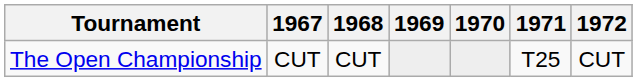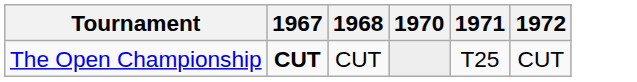 <table class="wikitable" style="font-size:95%;text-align:center;">
 <tr>
 <th>Tournament</th>
 <th>1967</th>
 <th>1968</th>
-<th>1969</th>
 <th>1970</th>
 <th>1971</th>
 <th>1972</th>
 </tr>
 <tr>
 <td align="left"><a href='#'>The Open Championship</a></td>
+<td><strong>CUT</strong></td>
 <td>CUT</td>
-<td>CUT</td>
-<td style="background:#eeeeee;"></td>
 <td style="background:#eeeeee;"></td>
 <td>T25</td>
 <td>CUT</td>
 </tr>
 </table>
